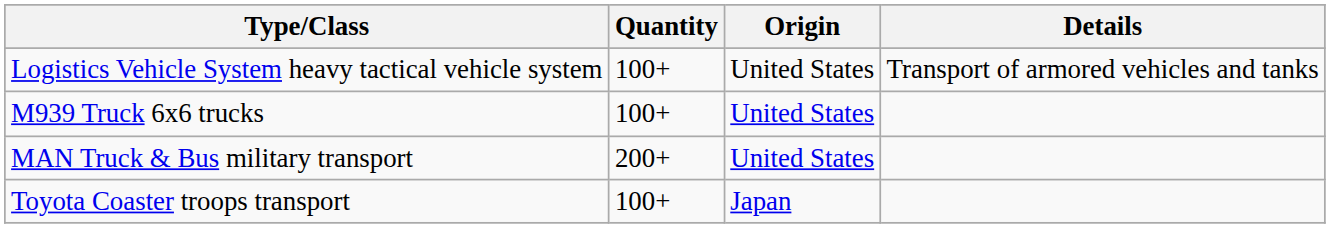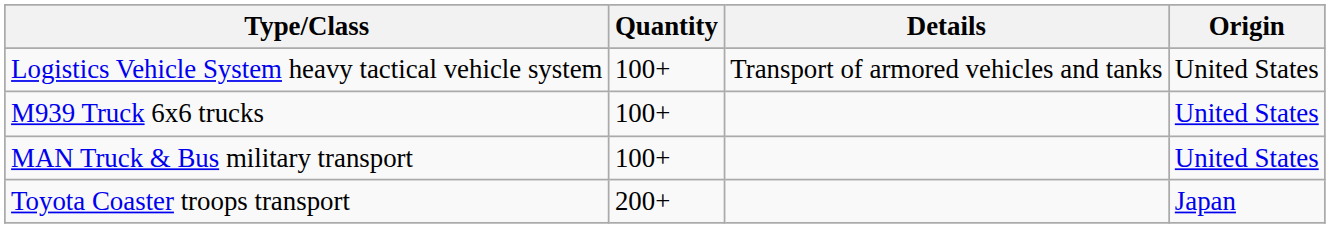 <table class="wikitable" style="font-size:97%;">
 <tr>
 <th>Type/Class</th>
 <th>Quantity</th>
+<th>Details</th>
 <th>Origin</th>
-<th>Details</th>
 </tr>
 <tr>
 <td><a href='#'>Logistics Vehicle System</a> heavy tactical vehicle system</td>
 <td>100+</td>
+<td>Transport of armored vehicles and tanks</td>
 <td>United States</td>
-<td>Transport of armored vehicles and tanks</td>
 </tr>
 <tr>
 <td><a href='#'>M939 Truck</a> 6x6 trucks</td>
 <td>100+</td>
+<td></td>
 <td><a href='#'>United States</a></td>
-<td></td>
 </tr>
 <tr>
 <td><a href='#'>MAN Truck & Bus</a> military transport</td>
-<td>200+</td>
+<td>100+</td>
+<td></td>
 <td><a href='#'>United States</a></td>
-<td></td>
 </tr>
 <tr>
 <td><a href='#'>Toyota Coaster</a> troops transport</td>
-<td>100+</td>
+<td>200+</td>
+<td></td>
 <td><a href='#'>Japan</a></td>
-<td></td>
 </tr>
 </table>
